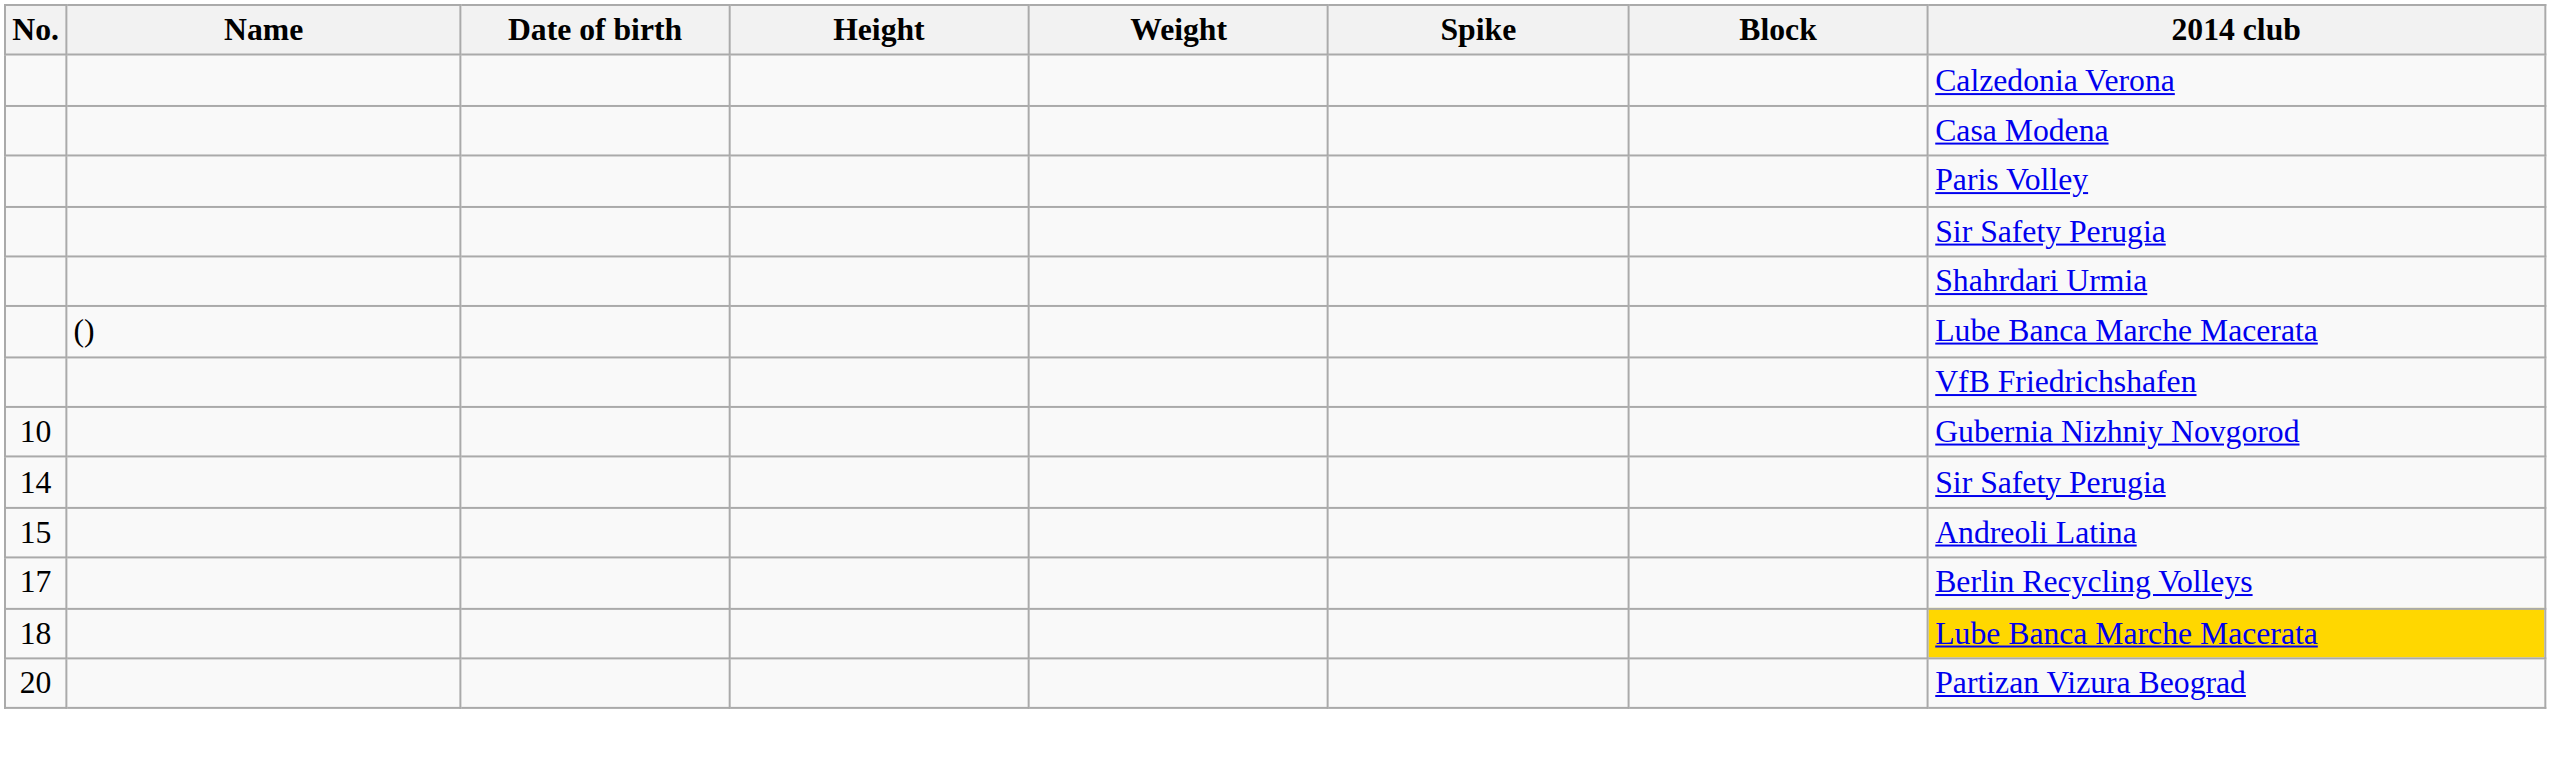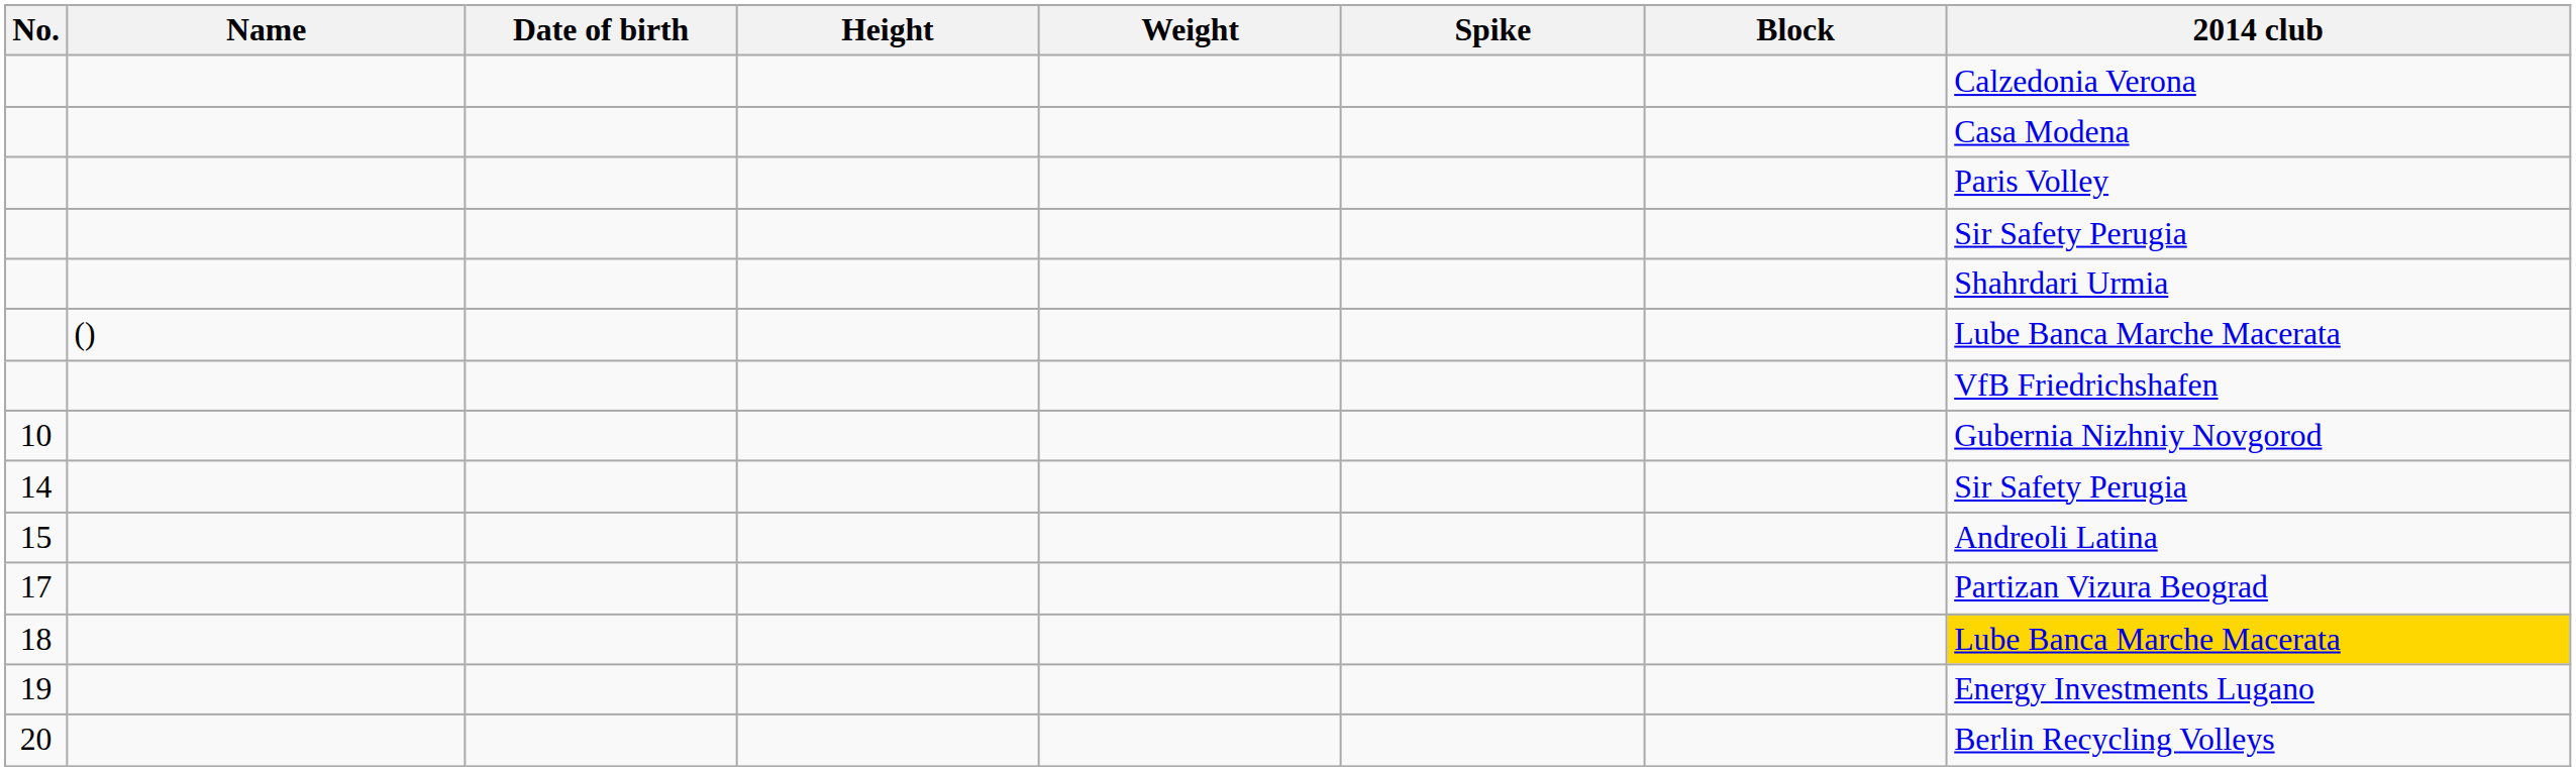 <table class="wikitable sortable" style="font-size:100%; text-align:center;">
 <tr>
 <th>No.</th>
 <th style="width:12em">Name</th>
 <th style="width:8em">Date of birth</th>
 <th style="width:9em">Height</th>
 <th style="width:9em">Weight</th>
 <th style="width:9em">Spike</th>
 <th style="width:9em">Block</th>
 <th style="width:19em">2014 club</th>
 </tr>
 <tr>
 <td></td>
 <td align=left></td>
 <td align=right></td>
 <td></td>
 <td></td>
 <td></td>
 <td></td>
 <td align=left> <a href='#'>Calzedonia Verona</a></td>
 </tr>
 <tr>
 <td></td>
 <td align=left></td>
 <td align=right></td>
 <td></td>
 <td></td>
 <td></td>
 <td></td>
 <td align=left> <a href='#'>Casa Modena</a></td>
 </tr>
 <tr>
 <td></td>
 <td align=left></td>
 <td align=right></td>
 <td></td>
 <td></td>
 <td></td>
 <td></td>
 <td align=left> <a href='#'>Paris Volley</a></td>
 </tr>
 <tr>
 <td></td>
 <td align=left></td>
 <td align=right></td>
 <td></td>
 <td></td>
 <td></td>
 <td></td>
 <td align=left> <a href='#'>Sir Safety Perugia</a></td>
 </tr>
 <tr>
 <td></td>
 <td align=left></td>
 <td align=right></td>
 <td></td>
 <td></td>
 <td></td>
 <td></td>
 <td align=left> <a href='#'>Shahrdari Urmia</a></td>
 </tr>
 <tr>
 <td></td>
 <td align=left> ()</td>
 <td align=right></td>
 <td></td>
 <td></td>
 <td></td>
 <td></td>
 <td align=left> <a href='#'>Lube Banca Marche Macerata</a></td>
 </tr>
 <tr>
 <td></td>
 <td align=left></td>
 <td align=right></td>
 <td></td>
 <td></td>
 <td></td>
 <td></td>
 <td align=left> <a href='#'>VfB Friedrichshafen</a></td>
 </tr>
 <tr>
 <td>10</td>
 <td align=left></td>
 <td align=right></td>
 <td></td>
 <td></td>
 <td></td>
 <td></td>
 <td align=left> <a href='#'>Gubernia Nizhniy Novgorod</a></td>
 </tr>
 <tr>
 <td>14</td>
 <td align=left></td>
 <td align=right></td>
 <td></td>
 <td></td>
 <td></td>
 <td></td>
 <td align=left> <a href='#'>Sir Safety Perugia</a></td>
 </tr>
 <tr>
 <td>15</td>
 <td align=left></td>
 <td align=right></td>
 <td></td>
 <td></td>
 <td></td>
 <td></td>
 <td align=left> <a href='#'>Andreoli Latina</a></td>
 </tr>
 <tr>
 <td>17</td>
 <td align=left></td>
 <td align=right></td>
 <td></td>
 <td></td>
 <td></td>
 <td></td>
-<td align=left> <a href='#'>Berlin Recycling Volleys</a></td>
+<td align=left> <a href='#'>Partizan Vizura Beograd</a></td>
 </tr>
 <tr>
 <td>18</td>
 <td align=left></td>
 <td align=right></td>
 <td></td>
 <td></td>
 <td></td>
 <td></td>
 <td align=left style="background: gold;"> <a href='#'>Lube Banca Marche Macerata</a></td>
 </tr>
 <tr>
+<td>19</td>
+<td align=left></td>
+<td align=right></td>
+<td></td>
+<td></td>
+<td></td>
+<td></td>
+<td align=left> <a href='#'>Energy Investments Lugano</a></td>
+</tr>
+<tr>
 <td>20</td>
 <td align=left></td>
 <td align=right></td>
 <td></td>
 <td></td>
 <td></td>
 <td></td>
-<td align=left> <a href='#'>Partizan Vizura Beograd</a></td>
+<td align=left> <a href='#'>Berlin Recycling Volleys</a></td>
 </tr>
 </table>
